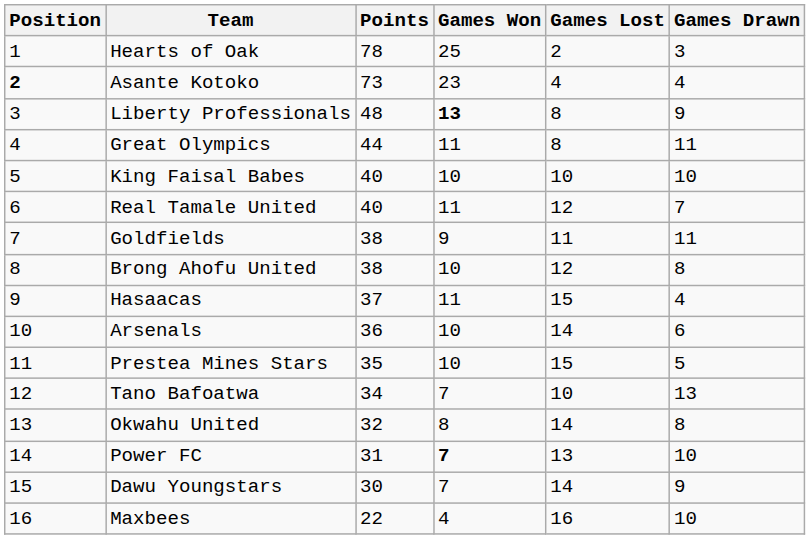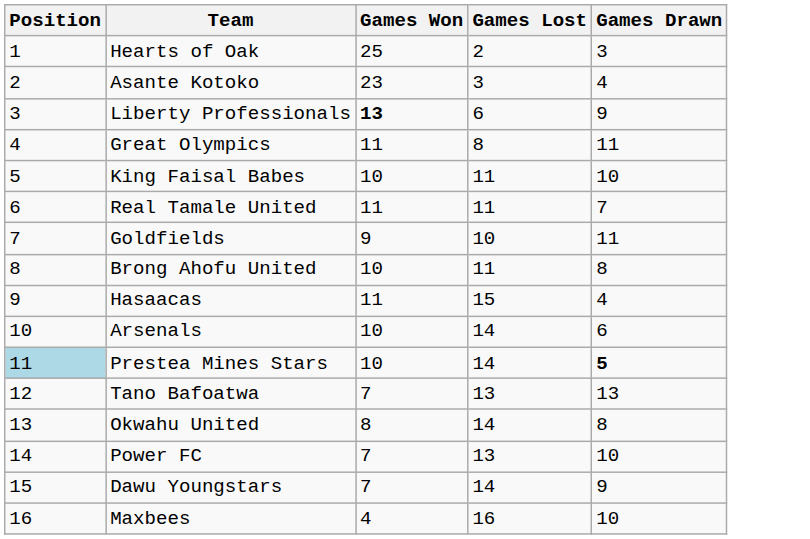 <table class="wikitable">
 <tr>
 <th>Position</th>
 <th>Team</th>
-<th>Points</th>
 <th>Games Won</th>
 <th>Games Lost</th>
 <th>Games Drawn</th>
 </tr>
 <tr>
 <td>1</td>
 <td>Hearts of Oak</td>
-<td>78</td>
 <td>25</td>
 <td>2</td>
 <td>3</td>
 </tr>
 <tr>
-<td><strong>2</strong></td>
+<td>2</td>
 <td>Asante Kotoko</td>
-<td>73</td>
 <td>23</td>
-<td>4</td>
+<td>3</td>
 <td>4</td>
 </tr>
 <tr>
 <td>3</td>
 <td>Liberty Professionals</td>
-<td>48</td>
 <td><strong>13</strong></td>
-<td>8</td>
+<td>6</td>
 <td>9</td>
 </tr>
 <tr>
 <td>4</td>
 <td>Great Olympics</td>
-<td>44</td>
 <td>11</td>
 <td>8</td>
 <td>11</td>
 </tr>
 <tr>
 <td>5</td>
 <td>King Faisal Babes</td>
-<td>40</td>
 <td>10</td>
-<td>10</td>
+<td>11</td>
 <td>10</td>
 </tr>
 <tr>
 <td>6</td>
 <td>Real Tamale United</td>
-<td>40</td>
 <td>11</td>
-<td>12</td>
+<td>11</td>
 <td>7</td>
 </tr>
 <tr>
 <td>7</td>
 <td>Goldfields</td>
-<td>38</td>
 <td>9</td>
-<td>11</td>
+<td>10</td>
 <td>11</td>
 </tr>
 <tr>
 <td>8</td>
 <td>Brong Ahofu United</td>
-<td>38</td>
 <td>10</td>
-<td>12</td>
+<td>11</td>
 <td>8</td>
 </tr>
 <tr>
 <td>9</td>
 <td>Hasaacas</td>
-<td>37</td>
 <td>11</td>
 <td>15</td>
 <td>4</td>
 </tr>
 <tr>
 <td>10</td>
 <td>Arsenals</td>
-<td>36</td>
 <td>10</td>
 <td>14</td>
 <td>6</td>
 </tr>
 <tr>
-<td>11</td>
+<td style="background: lightblue;">11</td>
 <td>Prestea Mines Stars</td>
-<td>35</td>
 <td>10</td>
-<td>15</td>
-<td>5</td>
+<td>14</td>
+<td><strong>5</strong></td>
 </tr>
 <tr>
 <td>12</td>
 <td>Tano Bafoatwa</td>
-<td>34</td>
 <td>7</td>
-<td>10</td>
+<td>13</td>
 <td>13</td>
 </tr>
 <tr>
 <td>13</td>
 <td>Okwahu United</td>
-<td>32</td>
 <td>8</td>
 <td>14</td>
 <td>8</td>
 </tr>
 <tr>
 <td>14</td>
 <td>Power FC</td>
-<td>31</td>
-<td><strong>7</strong></td>
+<td>7</td>
 <td>13</td>
 <td>10</td>
 </tr>
 <tr>
 <td>15</td>
 <td>Dawu Youngstars</td>
-<td>30</td>
 <td>7</td>
 <td>14</td>
 <td>9</td>
 </tr>
 <tr>
 <td>16</td>
 <td>Maxbees</td>
-<td>22</td>
 <td>4</td>
 <td>16</td>
 <td>10</td>
 </tr>
 </table>
